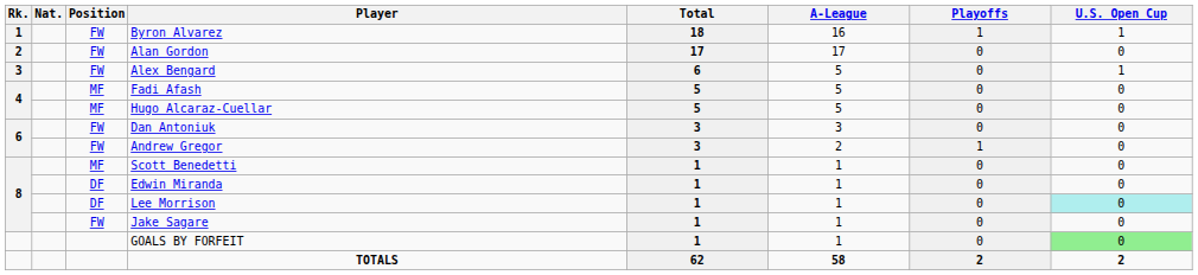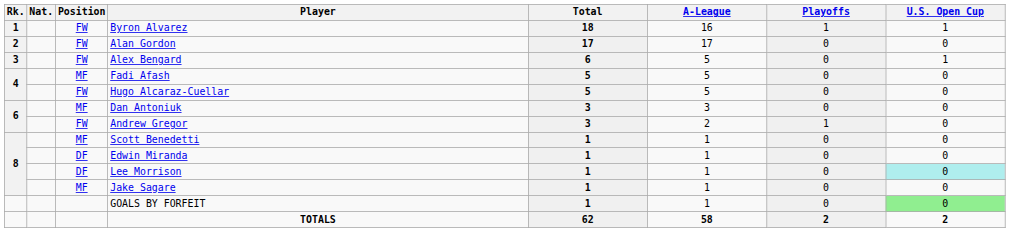 <table class="wikitable" style="font-size:95%; text-align:center;">
 <tr>
 <th width="1%">Rk.</th>
 <th width="1%">Nat.</th>
 <th width="1%">Position</th>
 <th width="42%">Player</th>
 <th width=80>Total</th>
 <th width=80><a href='#'>A-League</a></th>
 <th width=80><a href='#'>Playoffs</a></th>
 <th width=80><a href='#'>U.S. Open Cup</a></th>
 </tr>
 <tr>
 <th rowspan="1"><strong>1</strong></th>
 <td></td>
 <td><a href='#'>FW</a></td>
 <td style="text-align: left;"><a href='#'>Byron Alvarez</a></td>
 <td style="background: #F0F0F0;"><strong>18</strong></td>
 <td>16</td>
 <td style="background: #F0F0F0;">1</td>
 <td>1</td>
 </tr>
 <tr>
 <th rowspan="1"><strong>2</strong></th>
 <td></td>
 <td><a href='#'>FW</a></td>
 <td style="text-align: left;"><a href='#'>Alan Gordon</a></td>
 <td style="background: #F0F0F0;"><strong>17</strong></td>
 <td>17</td>
 <td style="background: #F0F0F0;">0</td>
 <td>0</td>
 </tr>
 <tr>
 <th rowspan="1"><strong>3</strong></th>
 <td></td>
 <td><a href='#'>FW</a></td>
 <td style="text-align: left;"><a href='#'>Alex Bengard</a></td>
 <td style="background: #F0F0F0;"><strong>6</strong></td>
 <td>5</td>
 <td style="background: #F0F0F0;">0</td>
 <td>1</td>
 </tr>
 <tr>
 <th rowspan="2"><strong>4</strong></th>
 <td></td>
 <td><a href='#'>MF</a></td>
 <td style="text-align: left;"><a href='#'>Fadi Afash</a></td>
 <td style="background: #F0F0F0;"><strong>5</strong></td>
 <td>5</td>
 <td style="background: #F0F0F0;">0</td>
 <td>0</td>
 </tr>
 <tr>
 <td></td>
-<td><a href='#'>MF</a></td>
+<td><a href='#'>FW</a></td>
 <td style="text-align: left;"><a href='#'>Hugo Alcaraz-Cuellar</a></td>
 <td style="background: #F0F0F0;"><strong>5</strong></td>
 <td>5</td>
 <td style="background: #F0F0F0;">0</td>
 <td>0</td>
 </tr>
 <tr>
 <th rowspan="2"><strong>6</strong></th>
 <td></td>
-<td><a href='#'>FW</a></td>
+<td><a href='#'>MF</a></td>
 <td style="text-align: left;"><a href='#'>Dan Antoniuk</a></td>
 <td style="background: #F0F0F0;"><strong>3</strong></td>
 <td>3</td>
 <td style="background: #F0F0F0;">0</td>
 <td>0</td>
 </tr>
 <tr>
 <td></td>
 <td><a href='#'>FW</a></td>
 <td style="text-align: left;"><a href='#'>Andrew Gregor</a></td>
 <td style="background: #F0F0F0;"><strong>3</strong></td>
 <td>2</td>
 <td style="background: #F0F0F0;">1</td>
 <td>0</td>
 </tr>
 <tr>
 <th rowspan="4"><strong>8</strong></th>
 <td></td>
 <td><a href='#'>MF</a></td>
 <td style="text-align: left;"><a href='#'>Scott Benedetti</a></td>
 <td style="background: #F0F0F0;"><strong>1</strong></td>
 <td>1</td>
 <td style="background: #F0F0F0;">0</td>
 <td>0</td>
 </tr>
 <tr>
 <td></td>
 <td><a href='#'>DF</a></td>
 <td style="text-align: left;"><a href='#'>Edwin Miranda</a></td>
 <td style="background: #F0F0F0;"><strong>1</strong></td>
 <td>1</td>
 <td style="background: #F0F0F0;">0</td>
 <td>0</td>
 </tr>
 <tr>
 <td></td>
 <td><a href='#'>DF</a></td>
 <td style="text-align: left;"><a href='#'>Lee Morrison</a></td>
 <td style="background: #F0F0F0;"><strong>1</strong></td>
 <td>1</td>
 <td style="background: #F0F0F0;">0</td>
 <td style="background: paleturquoise;">0</td>
 </tr>
 <tr>
 <td></td>
-<td><a href='#'>FW</a></td>
+<td><a href='#'>MF</a></td>
 <td style="text-align: left;"><a href='#'>Jake Sagare</a></td>
 <td style="background: #F0F0F0;"><strong>1</strong></td>
 <td>1</td>
 <td style="background: #F0F0F0;">0</td>
 <td>0</td>
 </tr>
 <tr>
 <td></td>
 <td></td>
 <td></td>
 <td style="text-align: left;">GOALS BY FORFEIT</td>
 <td style="background: #F0F0F0;"><strong>1</strong></td>
 <td>1</td>
 <td style="background: #F0F0F0;">0</td>
 <td style="background: lightgreen;">0</td>
 </tr>
 <tr>
 <td></td>
 <td></td>
 <td></td>
 <td><strong>TOTALS</strong></td>
 <td style="background: #F0F0F0;"><strong>62</strong></td>
 <td><strong>58</strong></td>
 <td style="background: #F0F0F0;"><strong>2</strong></td>
 <td><strong>2</strong></td>
 </tr>
 </table>
